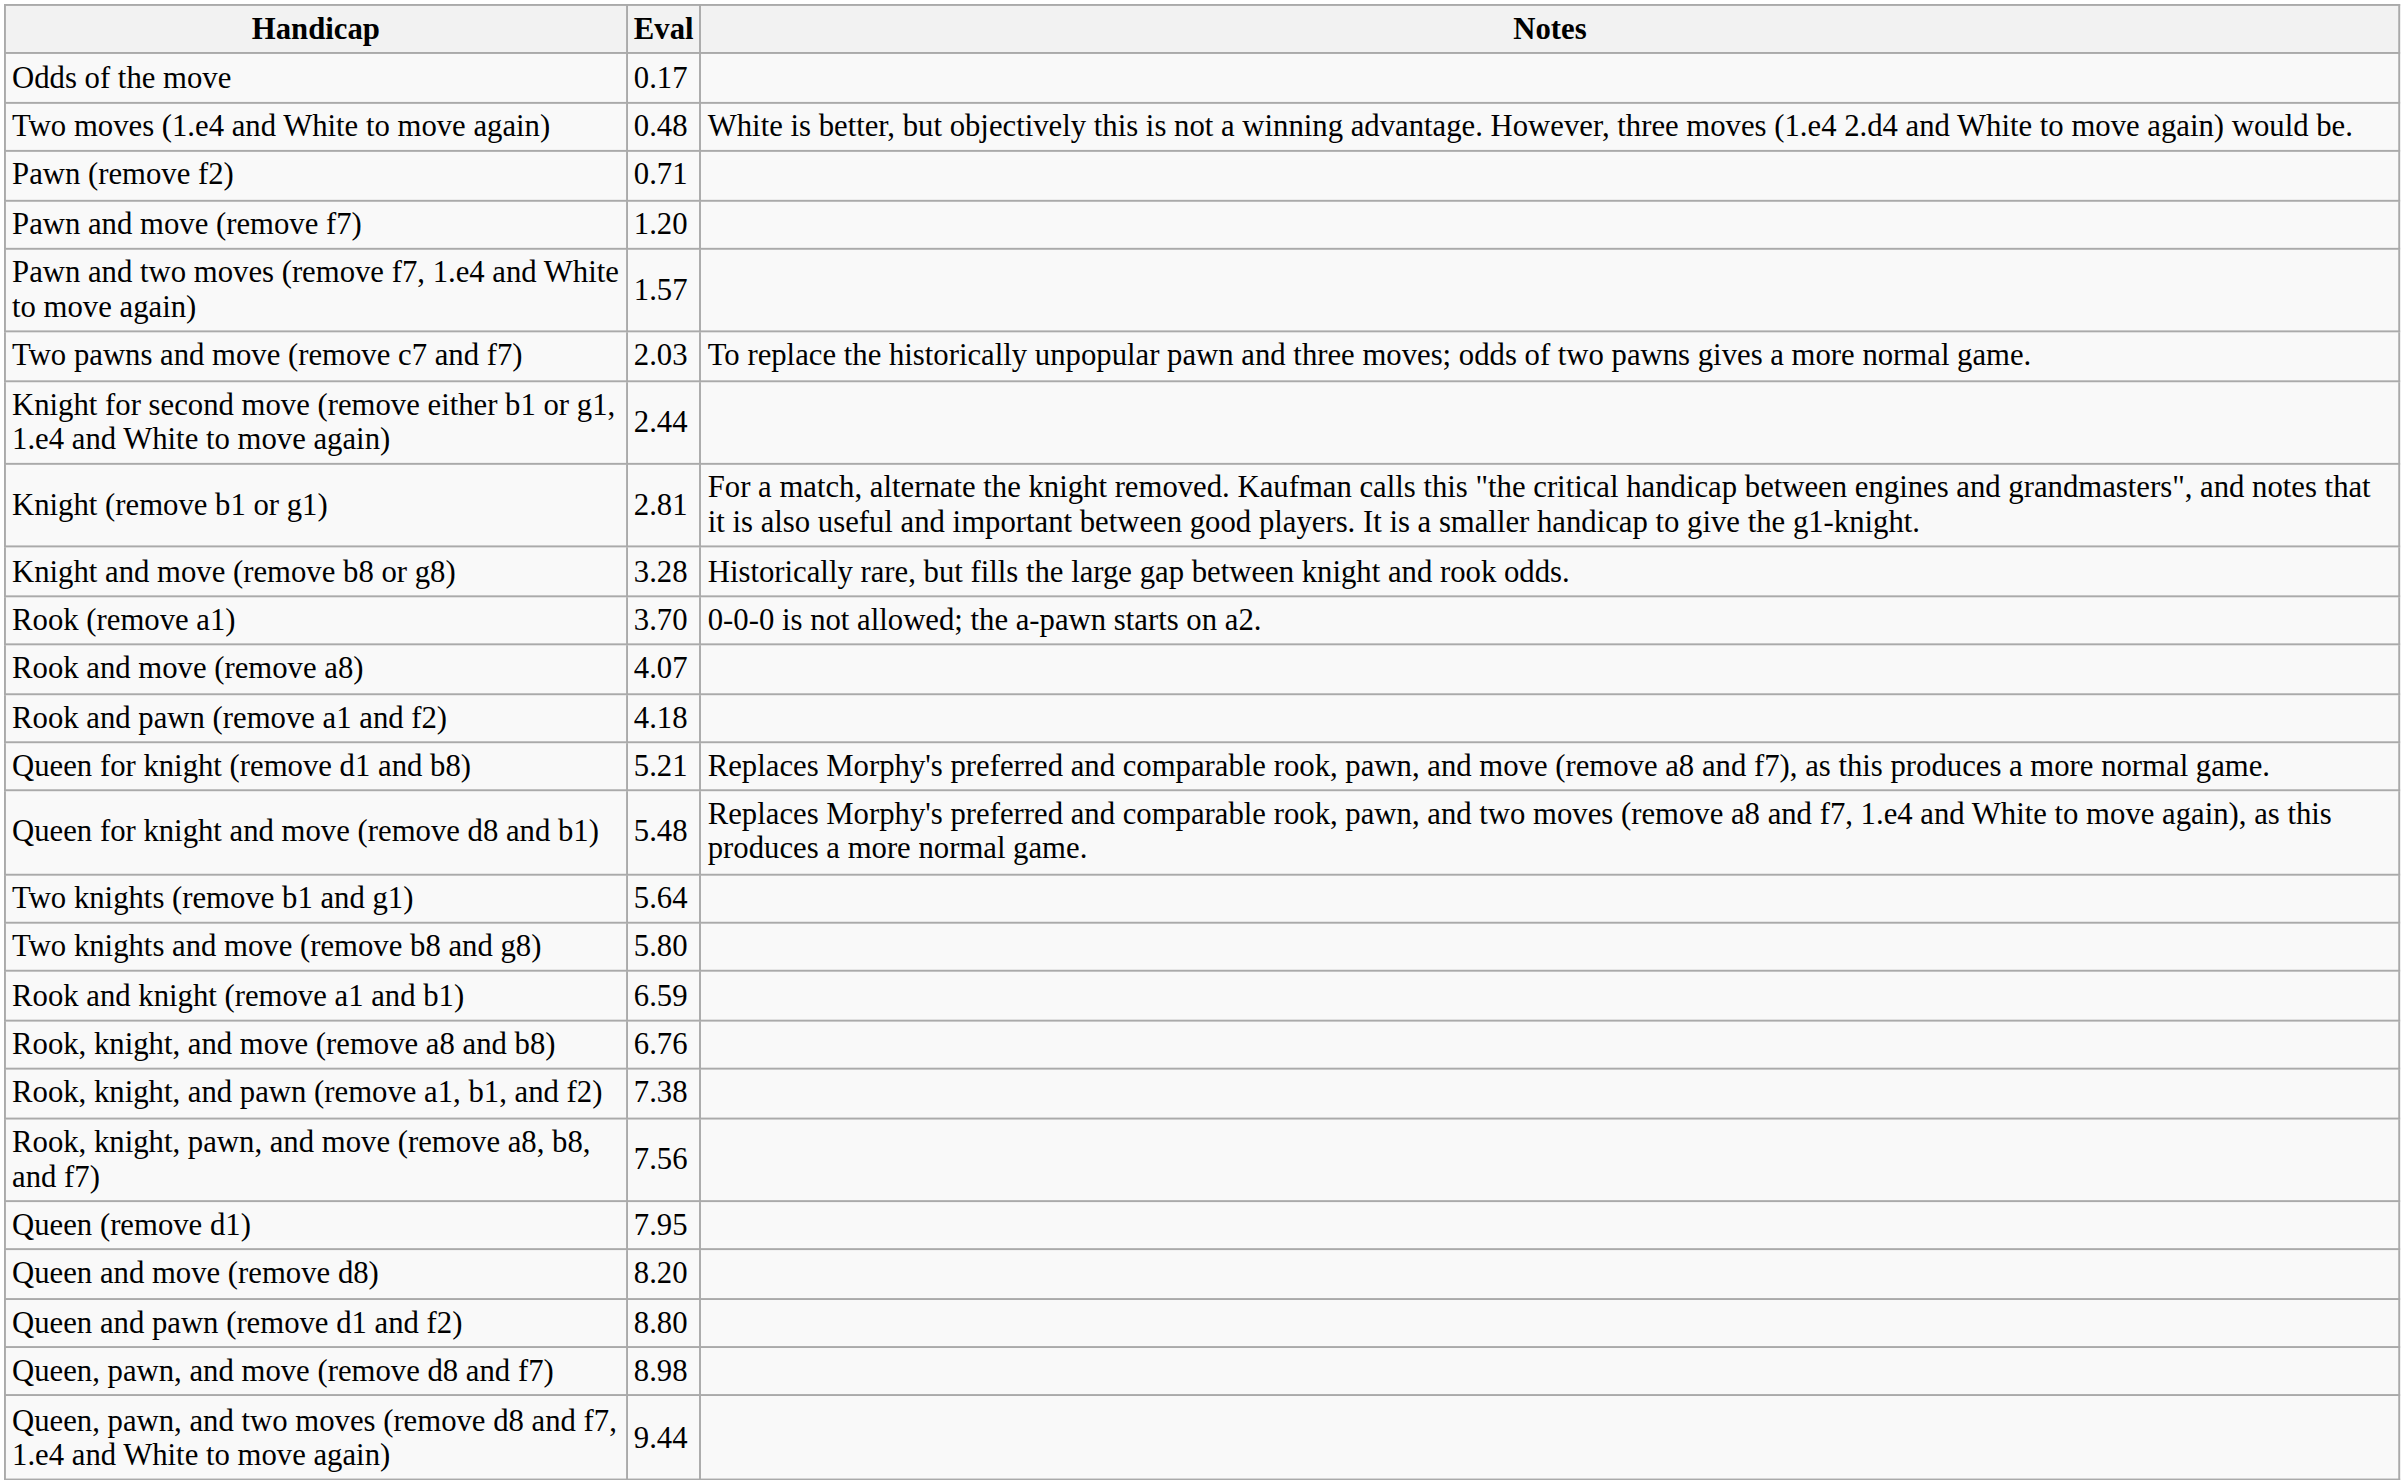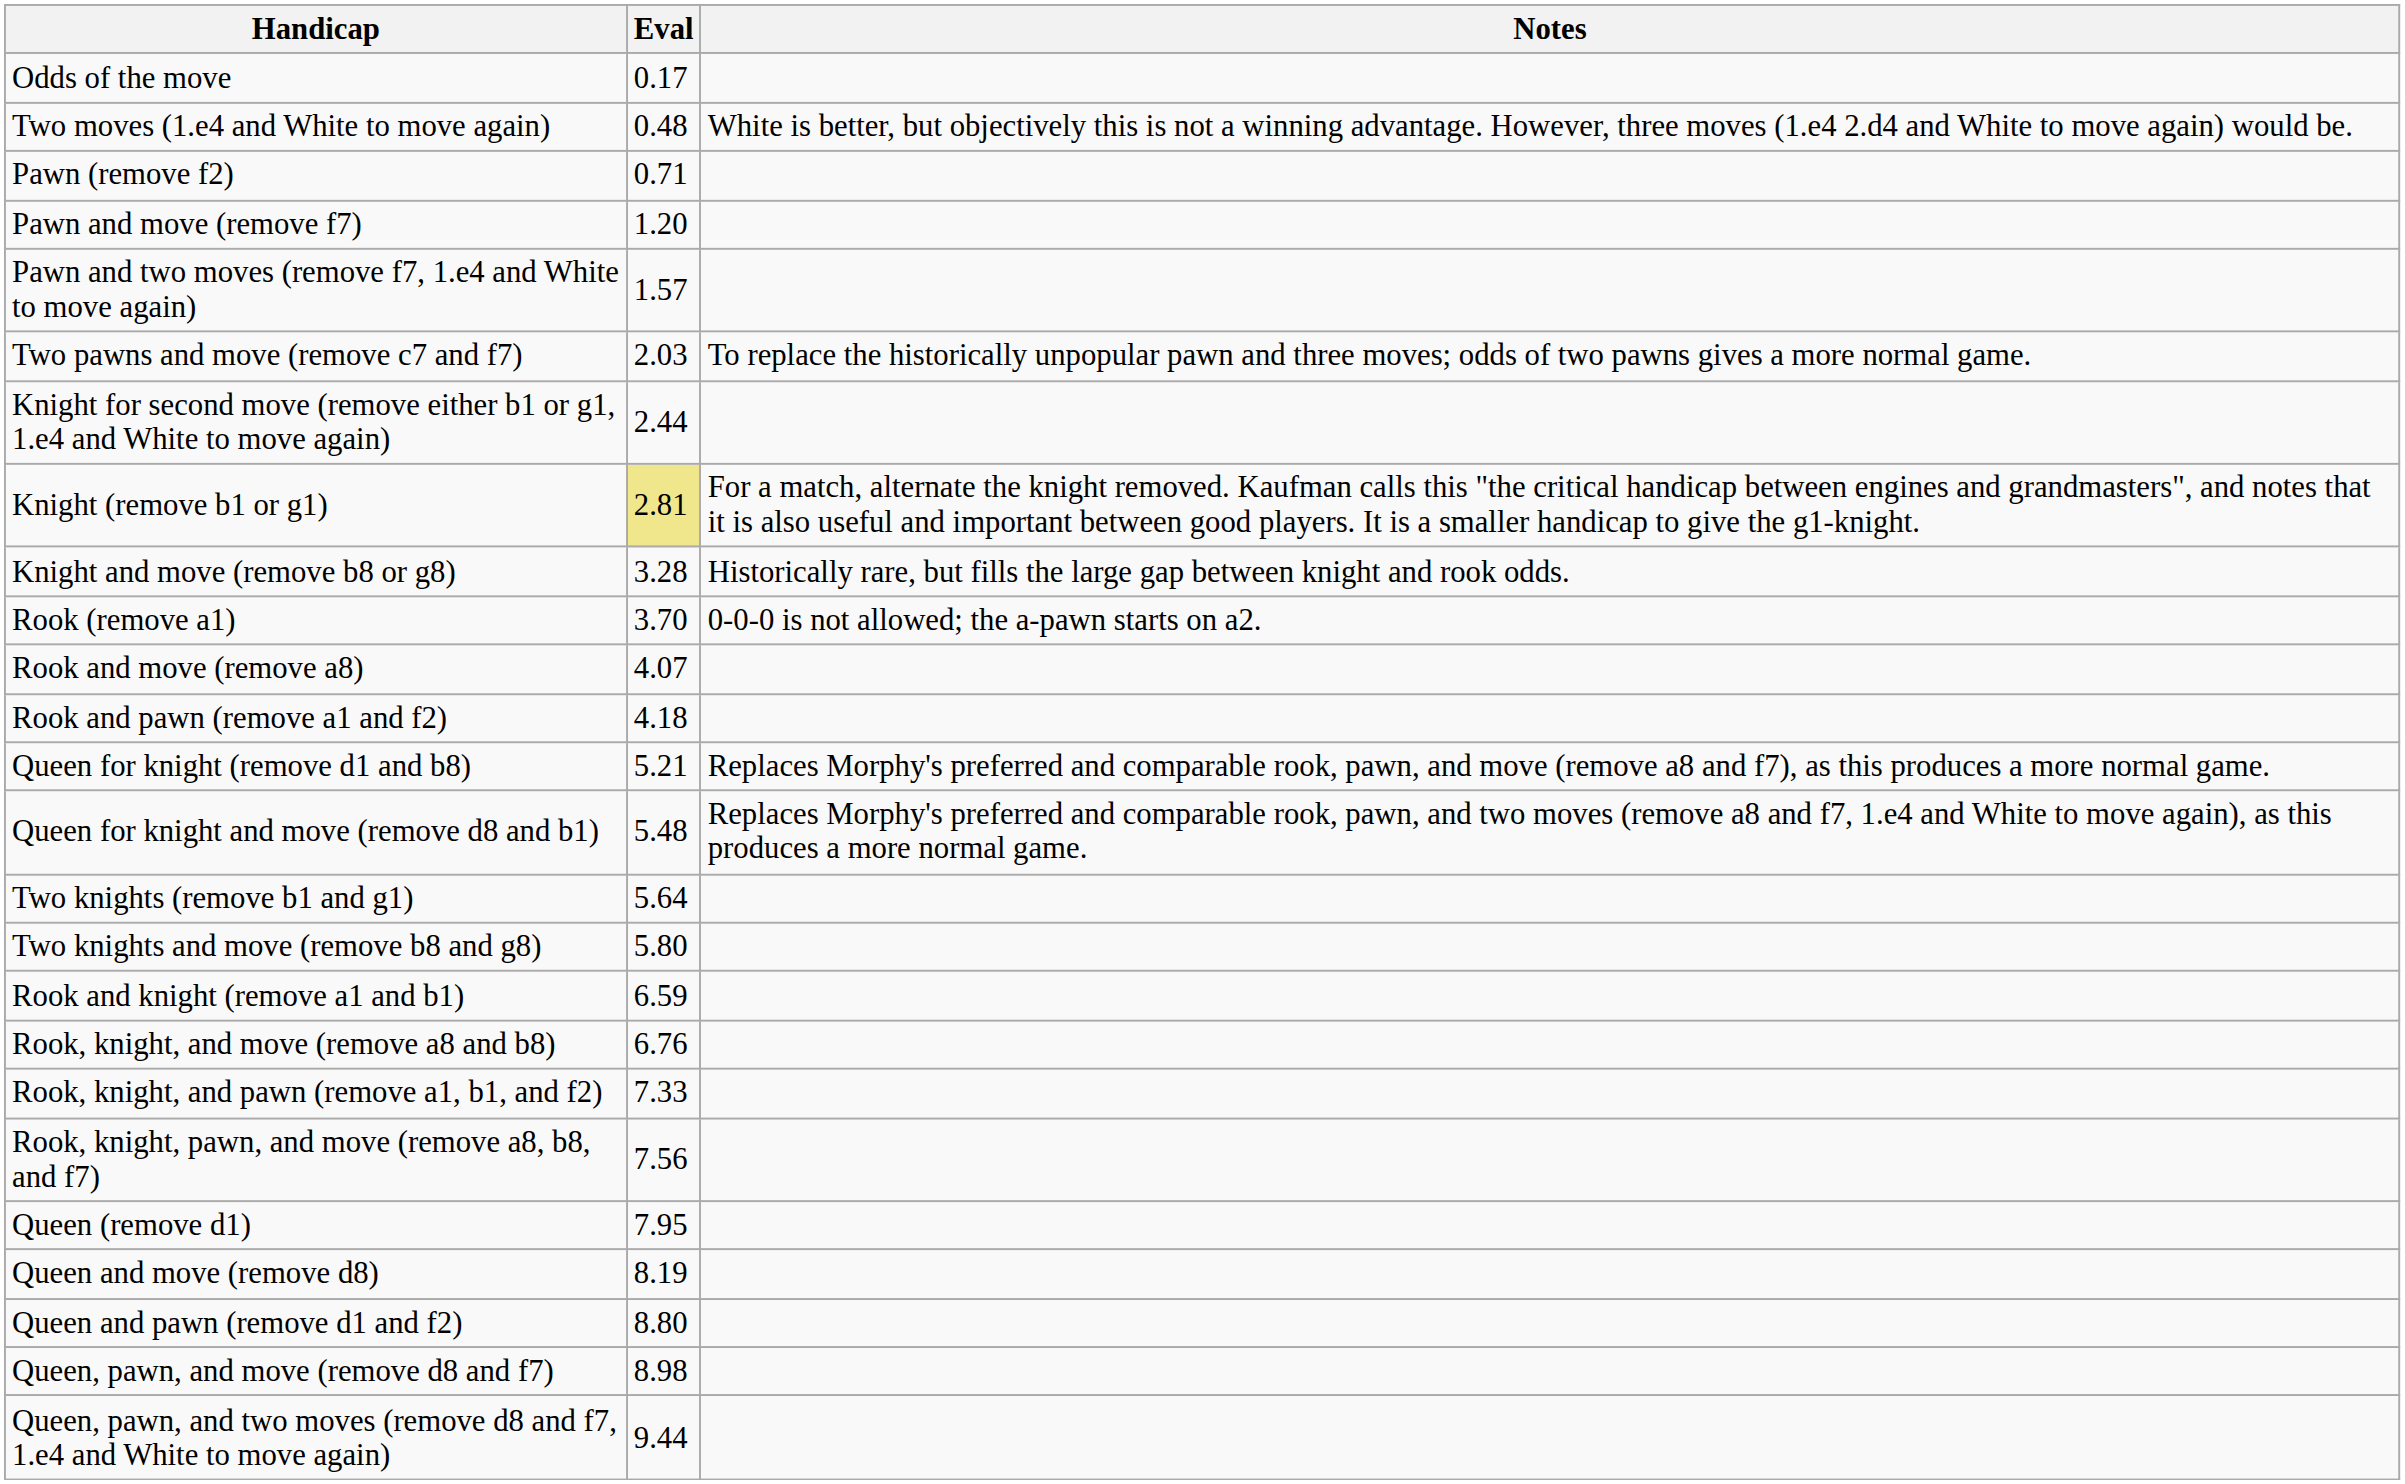 <table class="wikitable">
 <tr>
 <th>Handicap</th>
 <th>Eval</th>
 <th>Notes</th>
 </tr>
 <tr>
 <td>Odds of the move</td>
 <td>0.17</td>
 <td></td>
 </tr>
 <tr>
 <td>Two moves (1.e4 and White to move again)</td>
 <td>0.48</td>
 <td>White is better, but objectively this is not a winning advantage. However, three moves (1.e4 2.d4 and White to move again) would be.</td>
 </tr>
 <tr>
 <td>Pawn (remove f2)</td>
 <td>0.71</td>
 <td></td>
 </tr>
 <tr>
 <td>Pawn and move (remove f7)</td>
 <td>1.20</td>
 <td></td>
 </tr>
 <tr>
 <td>Pawn and two moves (remove f7, 1.e4 and White to move again)</td>
 <td>1.57</td>
 <td></td>
 </tr>
 <tr>
 <td>Two pawns and move (remove c7 and f7)</td>
 <td>2.03</td>
 <td>To replace the historically unpopular pawn and three moves; odds of two pawns gives a more normal game.</td>
 </tr>
 <tr>
 <td>Knight for second move (remove either b1 or g1, 1.e4 and White to move again)</td>
 <td>2.44</td>
 <td></td>
 </tr>
 <tr>
 <td>Knight (remove b1 or g1)</td>
-<td>2.81</td>
+<td style="background: khaki;">2.81</td>
 <td>For a match, alternate the knight removed. Kaufman calls this "the critical handicap between engines and grandmasters", and notes that it is also useful and important between good players. It is a smaller handicap to give the g1-knight.</td>
 </tr>
 <tr>
 <td>Knight and move (remove b8 or g8)</td>
 <td>3.28</td>
 <td>Historically rare, but fills the large gap between knight and rook odds.</td>
 </tr>
 <tr>
 <td>Rook (remove a1)</td>
 <td>3.70</td>
 <td>0-0-0 is not allowed; the a-pawn starts on a2.</td>
 </tr>
 <tr>
 <td>Rook and move (remove a8)</td>
 <td>4.07</td>
 <td></td>
 </tr>
 <tr>
 <td>Rook and pawn (remove a1 and f2)</td>
 <td>4.18</td>
 <td></td>
 </tr>
 <tr>
 <td>Queen for knight (remove d1 and b8)</td>
 <td>5.21</td>
 <td>Replaces Morphy's preferred and comparable rook, pawn, and move (remove a8 and f7), as this produces a more normal game.</td>
 </tr>
 <tr>
 <td>Queen for knight and move (remove d8 and b1)</td>
 <td>5.48</td>
 <td>Replaces Morphy's preferred and comparable rook, pawn, and two moves (remove a8 and f7, 1.e4 and White to move again), as this produces a more normal game.</td>
 </tr>
 <tr>
 <td>Two knights (remove b1 and g1)</td>
 <td>5.64</td>
 <td></td>
 </tr>
 <tr>
 <td>Two knights and move (remove b8 and g8)</td>
 <td>5.80</td>
 <td></td>
 </tr>
 <tr>
 <td>Rook and knight (remove a1 and b1)</td>
 <td>6.59</td>
 <td></td>
 </tr>
 <tr>
 <td>Rook, knight, and move (remove a8 and b8)</td>
 <td>6.76</td>
 <td></td>
 </tr>
 <tr>
 <td>Rook, knight, and pawn (remove a1, b1, and f2)</td>
-<td>7.38</td>
+<td>7.33</td>
 <td></td>
 </tr>
 <tr>
 <td>Rook, knight, pawn, and move (remove a8, b8, and f7)</td>
 <td>7.56</td>
 <td></td>
 </tr>
 <tr>
 <td>Queen (remove d1)</td>
 <td>7.95</td>
 <td></td>
 </tr>
 <tr>
 <td>Queen and move (remove d8)</td>
-<td>8.20</td>
+<td>8.19</td>
 <td></td>
 </tr>
 <tr>
 <td>Queen and pawn (remove d1 and f2)</td>
 <td>8.80</td>
 <td></td>
 </tr>
 <tr>
 <td>Queen, pawn, and move (remove d8 and f7)</td>
 <td>8.98</td>
 <td></td>
 </tr>
 <tr>
 <td>Queen, pawn, and two moves (remove d8 and f7, 1.e4 and White to move again)</td>
 <td>9.44</td>
 <td></td>
 </tr>
 </table>
